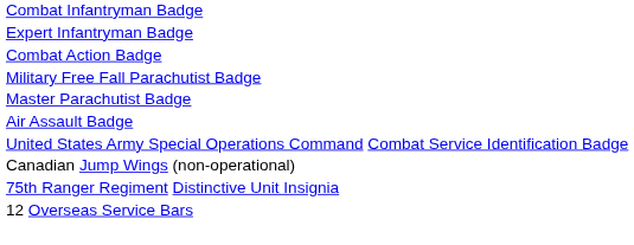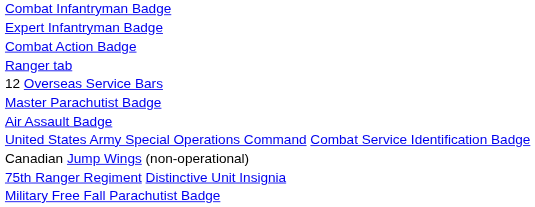 <table>
 <tr>
 <td></td>
 <td><a href='#'>Combat Infantryman Badge</a></td>
 </tr>
 <tr>
 <td></td>
 <td><a href='#'>Expert Infantryman Badge</a></td>
 </tr>
 <tr>
 <td></td>
 <td><a href='#'>Combat Action Badge</a></td>
 </tr>
 <tr>
 <td></td>
-<td><a href='#'>Military Free Fall Parachutist Badge</a></td>
+<td><a href='#'>Ranger tab</a></td>
+</tr>
+<tr>
+<td></td>
+<td>12 <a href='#'>Overseas Service Bars</a></td>
 </tr>
 <tr>
 <td></td>
 <td><a href='#'>Master Parachutist Badge</a></td>
 </tr>
 <tr>
 <td></td>
 <td><a href='#'>Air Assault Badge</a></td>
 </tr>
 <tr>
 <td></td>
 <td><a href='#'>United States Army Special Operations Command</a> <a href='#'>Combat Service Identification Badge</a></td>
 </tr>
 <tr>
 <td></td>
 <td>Canadian <a href='#'>Jump Wings</a> (non-operational)</td>
 </tr>
 <tr>
 <td></td>
 <td><a href='#'>75th Ranger Regiment</a> <a href='#'>Distinctive Unit Insignia</a></td>
 </tr>
 <tr>
 <td></td>
-<td>12 <a href='#'>Overseas Service Bars</a></td>
+<td><a href='#'>Military Free Fall Parachutist Badge</a></td>
 </tr>
 </table>
